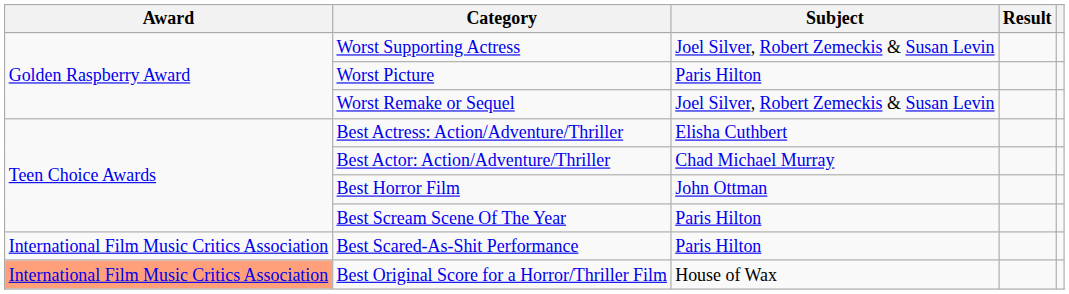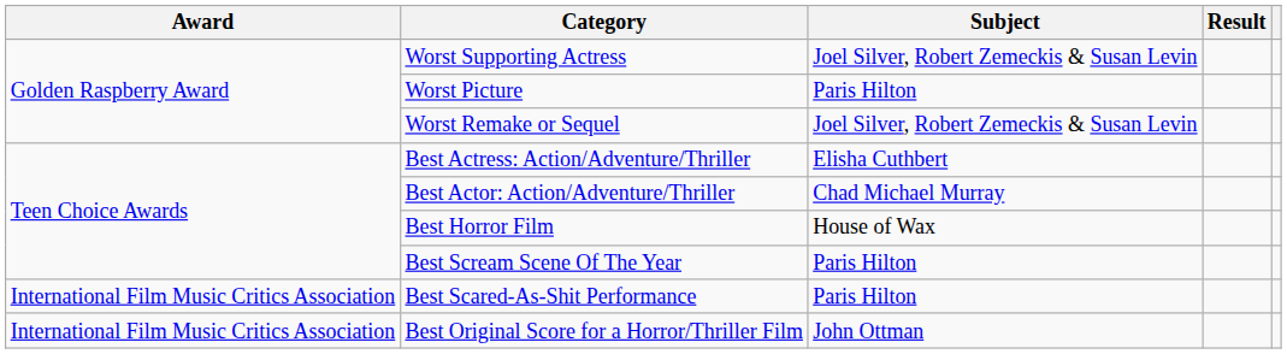 <table class="wikitable">
 <tr>
 <th>Award</th>
 <th>Category</th>
 <th>Subject</th>
 <th>Result</th>
 <th></th>
 </tr>
 <tr>
 <td rowspan=3><a href='#'>Golden Raspberry Award</a></td>
 <td><a href='#'>Worst Supporting Actress</a></td>
 <td><a href='#'>Joel Silver</a>, <a href='#'>Robert Zemeckis</a> & <a href='#'>Susan Levin</a></td>
 <td></td>
 <td></td>
 </tr>
 <tr>
 <td><a href='#'>Worst Picture</a></td>
 <td><a href='#'>Paris Hilton</a></td>
 <td></td>
 <td></td>
 </tr>
 <tr>
 <td><a href='#'>Worst Remake or Sequel</a></td>
 <td><a href='#'>Joel Silver</a>, <a href='#'>Robert Zemeckis</a> & <a href='#'>Susan Levin</a></td>
 <td></td>
 <td></td>
 </tr>
 <tr>
 <td rowspan=4><a href='#'>Teen Choice Awards</a></td>
 <td><a href='#'>Best Actress: Action/Adventure/Thriller</a></td>
 <td><a href='#'>Elisha Cuthbert</a></td>
 <td></td>
 <td></td>
 </tr>
 <tr>
 <td><a href='#'>Best Actor: Action/Adventure/Thriller</a></td>
 <td><a href='#'>Chad Michael Murray</a></td>
 <td></td>
 <td></td>
 </tr>
 <tr>
 <td><a href='#'>Best Horror Film</a></td>
-<td><a href='#'>John Ottman</a></td>
+<td>House of Wax</td>
 <td></td>
 <td></td>
 </tr>
 <tr>
 <td><a href='#'>Best Scream Scene Of The Year</a></td>
 <td><a href='#'>Paris Hilton</a></td>
 <td></td>
 <td></td>
 </tr>
 <tr>
 <td rowspan=1><a href='#'>International Film Music Critics Association</a></td>
 <td><a href='#'>Best Scared-As-Shit Performance</a></td>
 <td><a href='#'>Paris Hilton</a></td>
 <td></td>
 <td></td>
 </tr>
 <tr>
-<td rowspan=1 style="background: lightsalmon;"><a href='#'>International Film Music Critics Association</a></td>
+<td rowspan=1><a href='#'>International Film Music Critics Association</a></td>
 <td><a href='#'>Best Original Score for a Horror/Thriller Film</a></td>
-<td>House of Wax</td>
+<td><a href='#'>John Ottman</a></td>
 <td></td>
 <td></td>
 </tr>
 </table>
